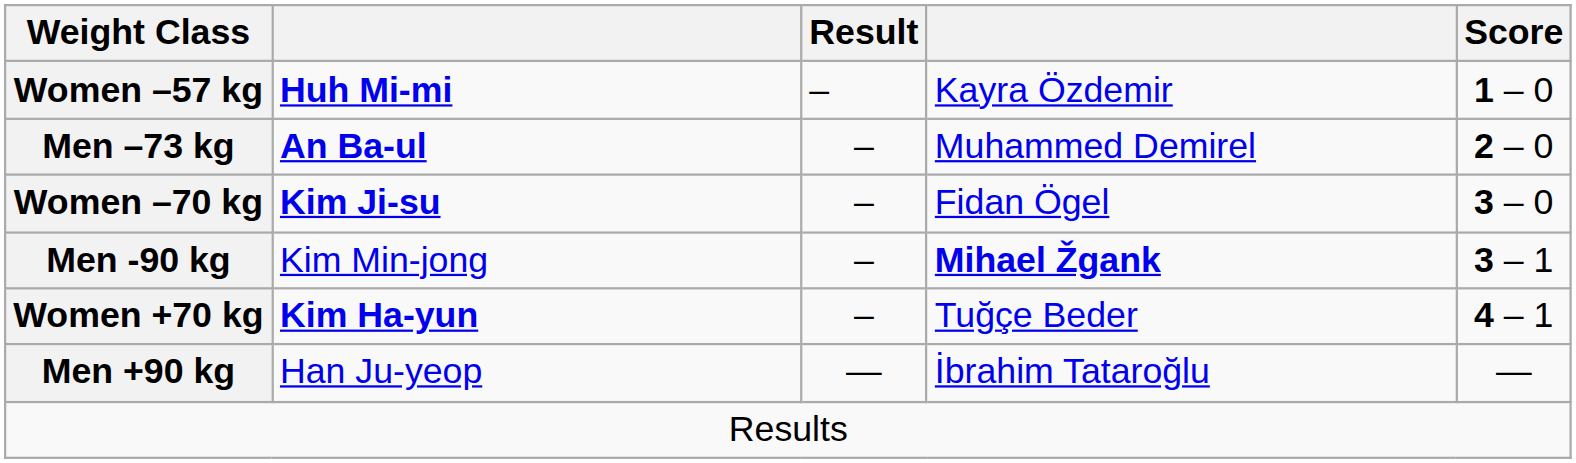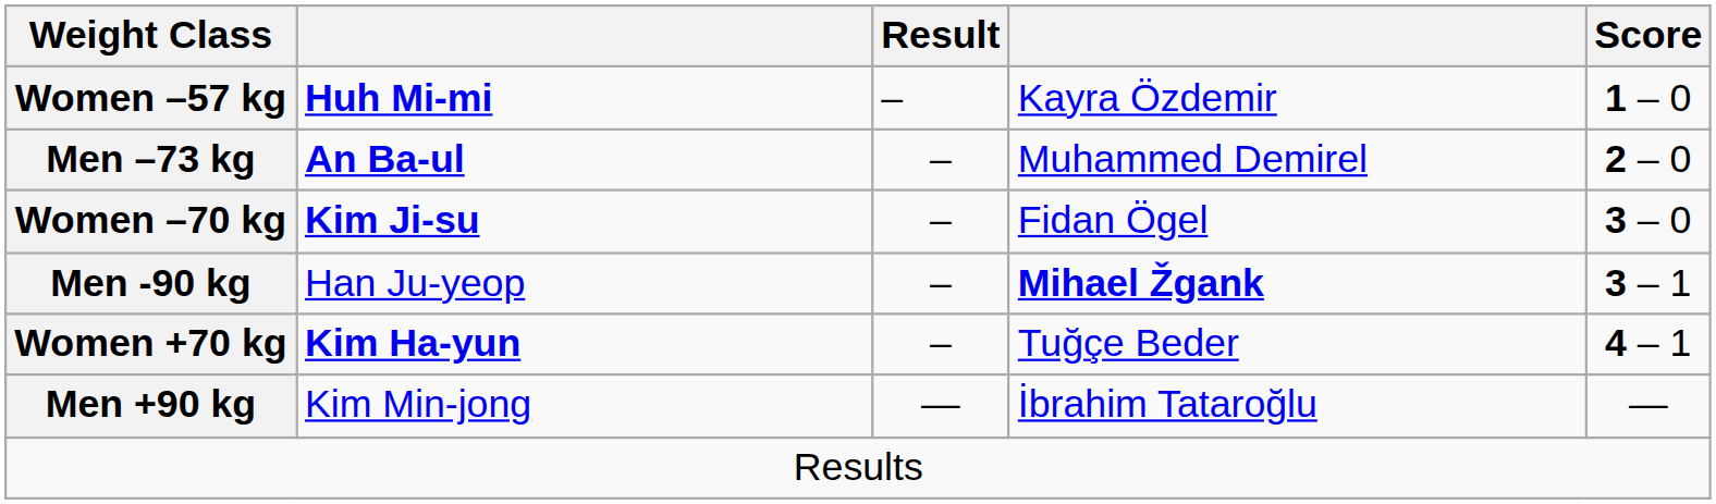 <table class="wikitable">
 <tr>
 <th>Weight Class</th>
 <th style="width: 230px;"></th>
 <th>Result</th>
 <th style="width: 230px;"></th>
 <th>Score</th>
 </tr>
 <tr>
 <th>Women –57 kg</th>
 <td><strong><a href='#'>Huh Mi-mi</a></strong></td>
 <td><strong></strong> – </td>
 <td><a href='#'>Kayra Özdemir</a></td>
 <td align=center><strong>1</strong> – 0</td>
 </tr>
 <tr>
 <th>Men –73 kg</th>
 <td><strong><a href='#'>An Ba-ul</a></strong></td>
 <td align=center><strong></strong> – </td>
 <td><a href='#'>Muhammed Demirel</a></td>
 <td align=center><strong>2</strong> – 0</td>
 </tr>
 <tr>
 <th>Women –70 kg</th>
 <td><strong><a href='#'>Kim Ji-su</a></strong></td>
 <td align=center><strong></strong> – </td>
 <td><a href='#'>Fidan Ögel</a></td>
 <td align=center><strong>3</strong> – 0</td>
 </tr>
 <tr>
 <th>Men -90 kg</th>
-<td><a href='#'>Kim Min-jong</a></td>
+<td><a href='#'>Han Ju-yeop</a></td>
 <td align=center> – <strong></strong></td>
 <td><strong><a href='#'>Mihael Žgank</a></strong></td>
 <td align=center><strong>3</strong> – 1</td>
 </tr>
 <tr>
 <th>Women +70 kg</th>
 <td><strong><a href='#'>Kim Ha-yun</a></strong></td>
 <td align=center><strong></strong> – </td>
 <td><a href='#'>Tuğçe Beder</a></td>
 <td align=center><strong>4</strong> – 1</td>
 </tr>
 <tr>
 <th>Men +90 kg</th>
-<td><a href='#'>Han Ju-yeop</a></td>
+<td><a href='#'>Kim Min-jong</a></td>
 <td align=center>—</td>
 <td><a href='#'>İbrahim Tataroğlu</a></td>
 <td align=center>—</td>
 </tr>
 <tr>
 <td align=center colspan=5>Results</td>
 </tr>
 </table>
